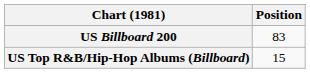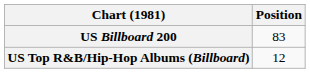 <table class="wikitable plainrowheaders sortable" style="text-align:center;">
 <tr>
 <th scope="col">Chart (1981)</th>
 <th scope="col">Position</th>
 </tr>
 <tr>
 <th scope="row">US <em>Billboard</em> 200</th>
 <td>83</td>
 </tr>
 <tr>
 <th scope="row">US Top R&B/Hip-Hop Albums (<em>Billboard</em>)</th>
-<td>15</td>
+<td>12</td>
 </tr>
 </table>
